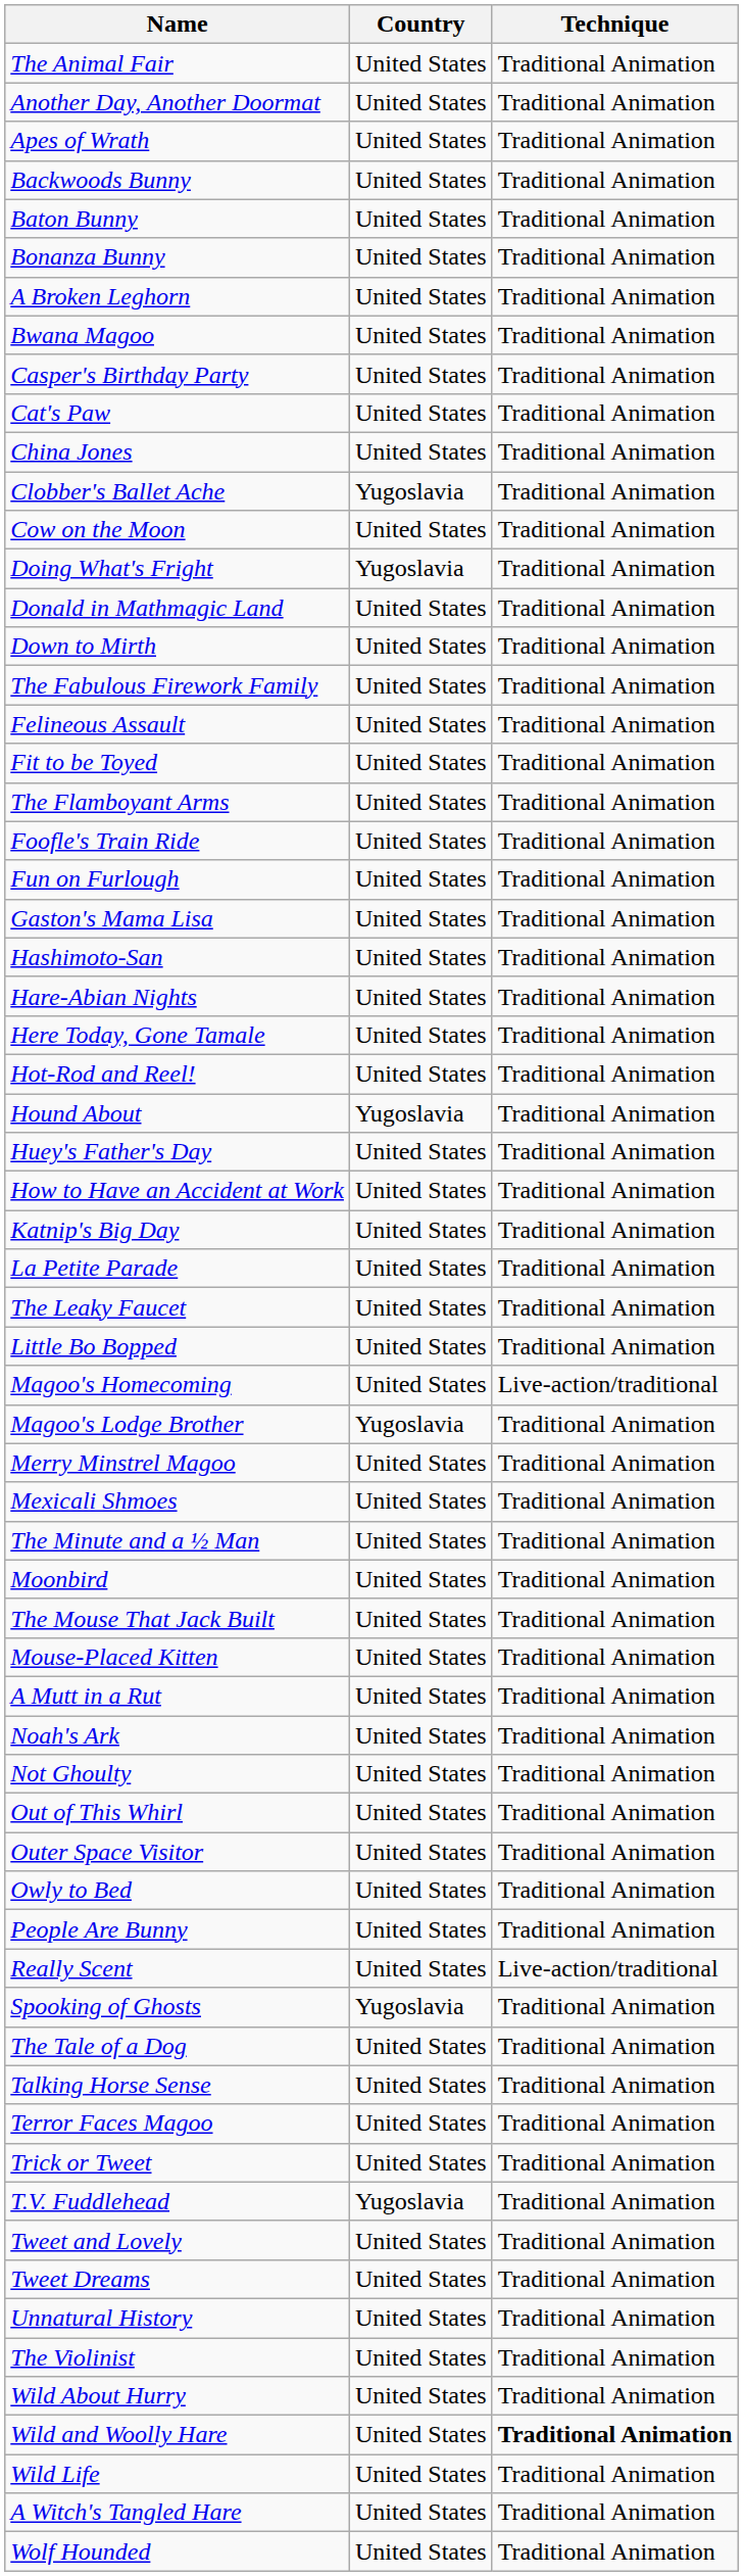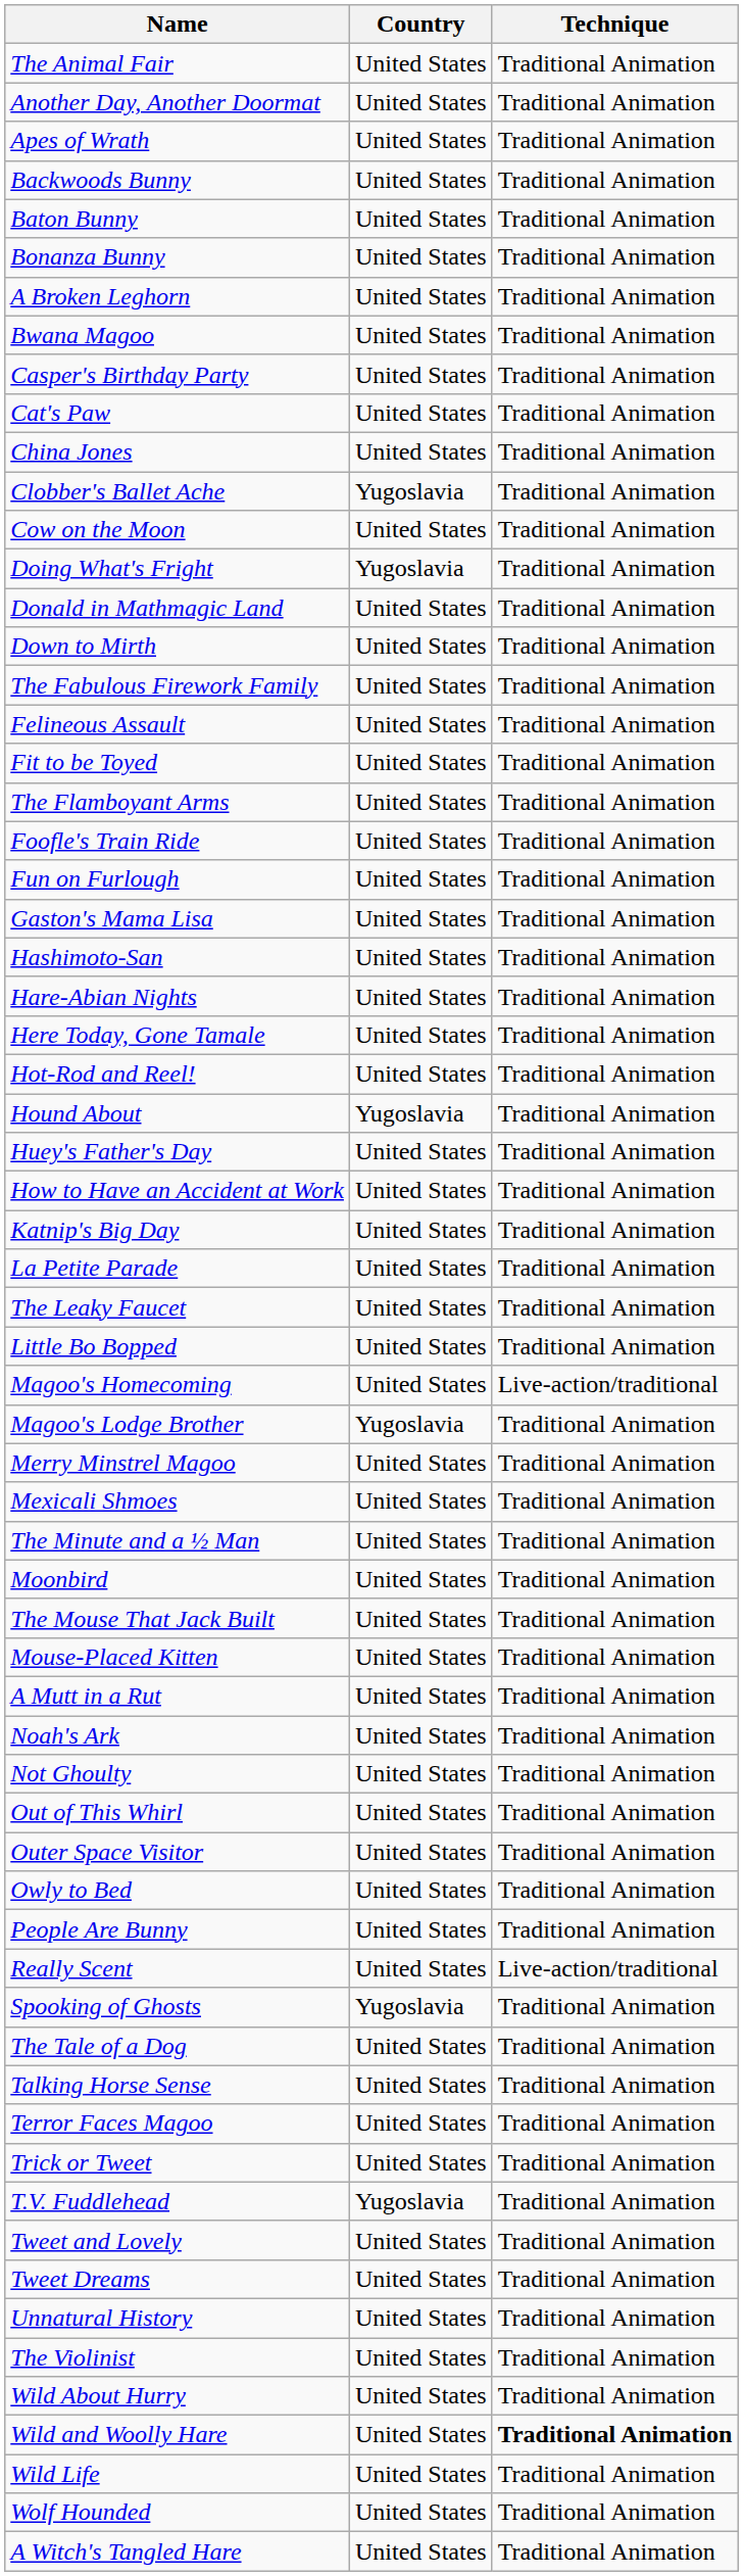 <table class="wikitable sortable">
 <tr>
 <th>Name</th>
 <th>Country</th>
 <th>Technique</th>
 </tr>
 <tr>
 <td><em><a href='#'>The Animal Fair</a></em></td>
 <td>United States</td>
 <td>Traditional Animation</td>
 </tr>
 <tr>
 <td><em><a href='#'>Another Day, Another Doormat</a></em></td>
 <td>United States</td>
 <td>Traditional Animation</td>
 </tr>
 <tr>
 <td><em><a href='#'>Apes of Wrath</a></em></td>
 <td>United States</td>
 <td>Traditional Animation</td>
 </tr>
 <tr>
 <td><em><a href='#'>Backwoods Bunny</a></em></td>
 <td>United States</td>
 <td>Traditional Animation</td>
 </tr>
 <tr>
 <td><em><a href='#'>Baton Bunny</a></em></td>
 <td>United States</td>
 <td>Traditional Animation</td>
 </tr>
 <tr>
 <td><em><a href='#'>Bonanza Bunny</a></em></td>
 <td>United States</td>
 <td>Traditional Animation</td>
 </tr>
 <tr>
 <td><em><a href='#'>A Broken Leghorn</a></em></td>
 <td>United States</td>
 <td>Traditional Animation</td>
 </tr>
 <tr>
 <td><em><a href='#'>Bwana Magoo</a></em></td>
 <td>United States</td>
 <td>Traditional Animation</td>
 </tr>
 <tr>
 <td><em><a href='#'>Casper's Birthday Party</a></em></td>
 <td>United States</td>
 <td>Traditional Animation</td>
 </tr>
 <tr>
 <td><em><a href='#'>Cat's Paw</a></em></td>
 <td>United States</td>
 <td>Traditional Animation</td>
 </tr>
 <tr>
 <td><em><a href='#'>China Jones</a></em></td>
 <td>United States</td>
 <td>Traditional Animation</td>
 </tr>
 <tr>
 <td><em><a href='#'>Clobber's Ballet Ache</a></em></td>
 <td>Yugoslavia</td>
 <td>Traditional Animation</td>
 </tr>
 <tr>
 <td><em><a href='#'>Cow on the Moon</a></em></td>
 <td>United States</td>
 <td>Traditional Animation</td>
 </tr>
 <tr>
 <td><em><a href='#'>Doing What's Fright</a></em></td>
 <td>Yugoslavia</td>
 <td>Traditional Animation</td>
 </tr>
 <tr>
 <td><em><a href='#'>Donald in Mathmagic Land</a></em></td>
 <td>United States</td>
 <td>Traditional Animation</td>
 </tr>
 <tr>
 <td><em><a href='#'>Down to Mirth</a></em></td>
 <td>United States</td>
 <td>Traditional Animation</td>
 </tr>
 <tr>
 <td><em><a href='#'>The Fabulous Firework Family</a></em></td>
 <td>United States</td>
 <td>Traditional Animation</td>
 </tr>
 <tr>
 <td><em><a href='#'>Felineous Assault</a></em></td>
 <td>United States</td>
 <td>Traditional Animation</td>
 </tr>
 <tr>
 <td><em><a href='#'>Fit to be Toyed</a></em></td>
 <td>United States</td>
 <td>Traditional Animation</td>
 </tr>
 <tr>
 <td><em><a href='#'>The Flamboyant Arms</a></em></td>
 <td>United States</td>
 <td>Traditional Animation</td>
 </tr>
 <tr>
 <td><em><a href='#'>Foofle's Train Ride</a></em></td>
 <td>United States</td>
 <td>Traditional Animation</td>
 </tr>
 <tr>
 <td><em><a href='#'>Fun on Furlough</a></em></td>
 <td>United States</td>
 <td>Traditional Animation</td>
 </tr>
 <tr>
 <td><em><a href='#'>Gaston's Mama Lisa</a></em></td>
 <td>United States</td>
 <td>Traditional Animation</td>
 </tr>
 <tr>
 <td><em><a href='#'>Hashimoto-San</a></em></td>
 <td>United States</td>
 <td>Traditional Animation</td>
 </tr>
 <tr>
 <td><em><a href='#'>Hare-Abian Nights</a></em></td>
 <td>United States</td>
 <td>Traditional Animation</td>
 </tr>
 <tr>
 <td><em><a href='#'>Here Today, Gone Tamale</a></em></td>
 <td>United States</td>
 <td>Traditional Animation</td>
 </tr>
 <tr>
 <td><em><a href='#'>Hot-Rod and Reel!</a></em></td>
 <td>United States</td>
 <td>Traditional Animation</td>
 </tr>
 <tr>
 <td><em><a href='#'>Hound About</a></em></td>
 <td>Yugoslavia</td>
 <td>Traditional Animation</td>
 </tr>
 <tr>
 <td><em><a href='#'>Huey's Father's Day</a></em></td>
 <td>United States</td>
 <td>Traditional Animation</td>
 </tr>
 <tr>
 <td><em><a href='#'>How to Have an Accident at Work</a></em></td>
 <td>United States</td>
 <td>Traditional Animation</td>
 </tr>
 <tr>
 <td><em><a href='#'>Katnip's Big Day</a></em></td>
 <td>United States</td>
 <td>Traditional Animation</td>
 </tr>
 <tr>
 <td><em><a href='#'>La Petite Parade</a></em></td>
 <td>United States</td>
 <td>Traditional Animation</td>
 </tr>
 <tr>
 <td><em><a href='#'>The Leaky Faucet</a></em></td>
 <td>United States</td>
 <td>Traditional Animation</td>
 </tr>
 <tr>
 <td><em><a href='#'>Little Bo Bopped</a></em></td>
 <td>United States</td>
 <td>Traditional Animation</td>
 </tr>
 <tr>
 <td><em><a href='#'>Magoo's Homecoming</a></em></td>
 <td>United States</td>
 <td>Live-action/traditional</td>
 </tr>
 <tr>
 <td><em><a href='#'>Magoo's Lodge Brother</a></em></td>
 <td>Yugoslavia</td>
 <td>Traditional Animation</td>
 </tr>
 <tr>
 <td><em><a href='#'>Merry Minstrel Magoo</a></em></td>
 <td>United States</td>
 <td>Traditional Animation</td>
 </tr>
 <tr>
 <td><em><a href='#'>Mexicali Shmoes</a></em></td>
 <td>United States</td>
 <td>Traditional Animation</td>
 </tr>
 <tr>
 <td><em><a href='#'>The Minute and a ½ Man</a></em></td>
 <td>United States</td>
 <td>Traditional Animation</td>
 </tr>
 <tr>
 <td><em><a href='#'>Moonbird</a></em></td>
 <td>United States</td>
 <td>Traditional Animation</td>
 </tr>
 <tr>
 <td><em><a href='#'>The Mouse That Jack Built</a></em></td>
 <td>United States</td>
 <td>Traditional Animation</td>
 </tr>
 <tr>
 <td><em><a href='#'>Mouse-Placed Kitten</a></em></td>
 <td>United States</td>
 <td>Traditional Animation</td>
 </tr>
 <tr>
 <td><em><a href='#'>A Mutt in a Rut</a></em></td>
 <td>United States</td>
 <td>Traditional Animation</td>
 </tr>
 <tr>
 <td><em><a href='#'>Noah's Ark</a></em></td>
 <td>United States</td>
 <td>Traditional Animation</td>
 </tr>
 <tr>
 <td><em><a href='#'>Not Ghoulty</a></em></td>
 <td>United States</td>
 <td>Traditional Animation</td>
 </tr>
 <tr>
 <td><em><a href='#'>Out of This Whirl</a></em></td>
 <td>United States</td>
 <td>Traditional Animation</td>
 </tr>
 <tr>
 <td><em><a href='#'>Outer Space Visitor</a></em></td>
 <td>United States</td>
 <td>Traditional Animation</td>
 </tr>
 <tr>
 <td><em><a href='#'>Owly to Bed</a></em></td>
 <td>United States</td>
 <td>Traditional Animation</td>
 </tr>
 <tr>
 <td><em><a href='#'>People Are Bunny</a></em></td>
 <td>United States</td>
 <td>Traditional Animation</td>
 </tr>
 <tr>
 <td><em><a href='#'>Really Scent</a></em></td>
 <td>United States</td>
 <td>Live-action/traditional</td>
 </tr>
 <tr>
 <td><em><a href='#'>Spooking of Ghosts</a></em></td>
 <td>Yugoslavia</td>
 <td>Traditional Animation</td>
 </tr>
 <tr>
 <td><em><a href='#'>The Tale of a Dog</a></em></td>
 <td>United States</td>
 <td>Traditional Animation</td>
 </tr>
 <tr>
 <td><em><a href='#'>Talking Horse Sense</a></em></td>
 <td>United States</td>
 <td>Traditional Animation</td>
 </tr>
 <tr>
 <td><em><a href='#'>Terror Faces Magoo</a></em></td>
 <td>United States</td>
 <td>Traditional Animation</td>
 </tr>
 <tr>
 <td><em><a href='#'>Trick or Tweet</a></em></td>
 <td>United States</td>
 <td>Traditional Animation</td>
 </tr>
 <tr>
 <td><em><a href='#'>T.V. Fuddlehead</a></em></td>
 <td>Yugoslavia</td>
 <td>Traditional Animation</td>
 </tr>
 <tr>
 <td><em><a href='#'>Tweet and Lovely</a></em></td>
 <td>United States</td>
 <td>Traditional Animation</td>
 </tr>
 <tr>
 <td><em><a href='#'>Tweet Dreams</a></em></td>
 <td>United States</td>
 <td>Traditional Animation</td>
 </tr>
 <tr>
 <td><em><a href='#'>Unnatural History</a></em></td>
 <td>United States</td>
 <td>Traditional Animation</td>
 </tr>
 <tr>
 <td><em><a href='#'>The Violinist</a></em></td>
 <td>United States</td>
 <td>Traditional Animation</td>
 </tr>
 <tr>
 <td><em><a href='#'>Wild About Hurry</a></em></td>
 <td>United States</td>
 <td>Traditional Animation</td>
 </tr>
 <tr>
 <td><em><a href='#'>Wild and Woolly Hare</a></em></td>
 <td>United States</td>
 <td><strong>Traditional Animation</strong></td>
 </tr>
 <tr>
 <td><em><a href='#'>Wild Life</a></em></td>
 <td>United States</td>
 <td>Traditional Animation</td>
 </tr>
 <tr>
+<td><em><a href='#'>Wolf Hounded</a></em></td>
+<td>United States</td>
+<td>Traditional Animation</td>
+</tr>
+<tr>
 <td><em><a href='#'>A Witch's Tangled Hare</a></em></td>
 <td>United States</td>
 <td>Traditional Animation</td>
 </tr>
-<tr>
-<td><em><a href='#'>Wolf Hounded</a></em></td>
-<td>United States</td>
-<td>Traditional Animation</td>
-</tr>
 </table>
